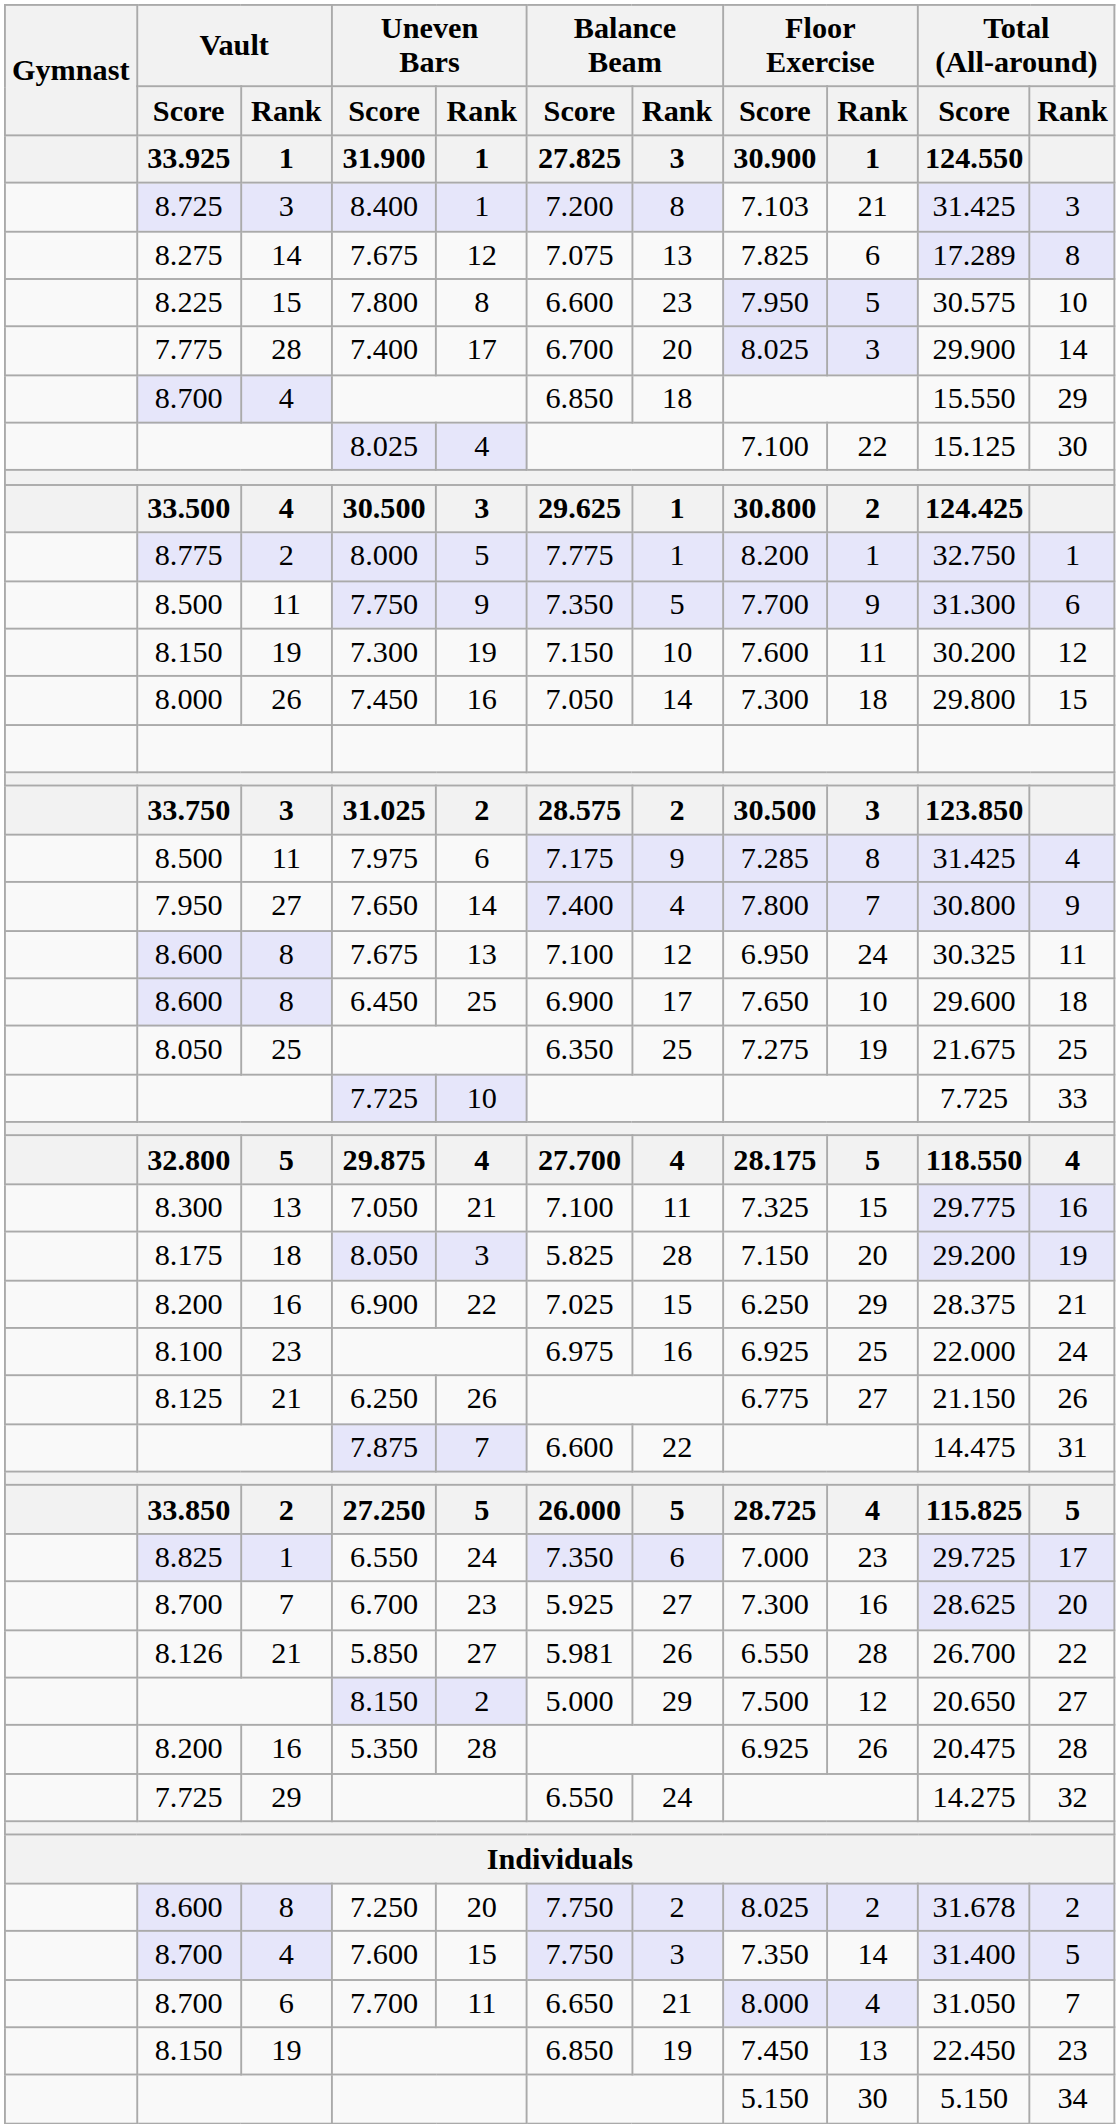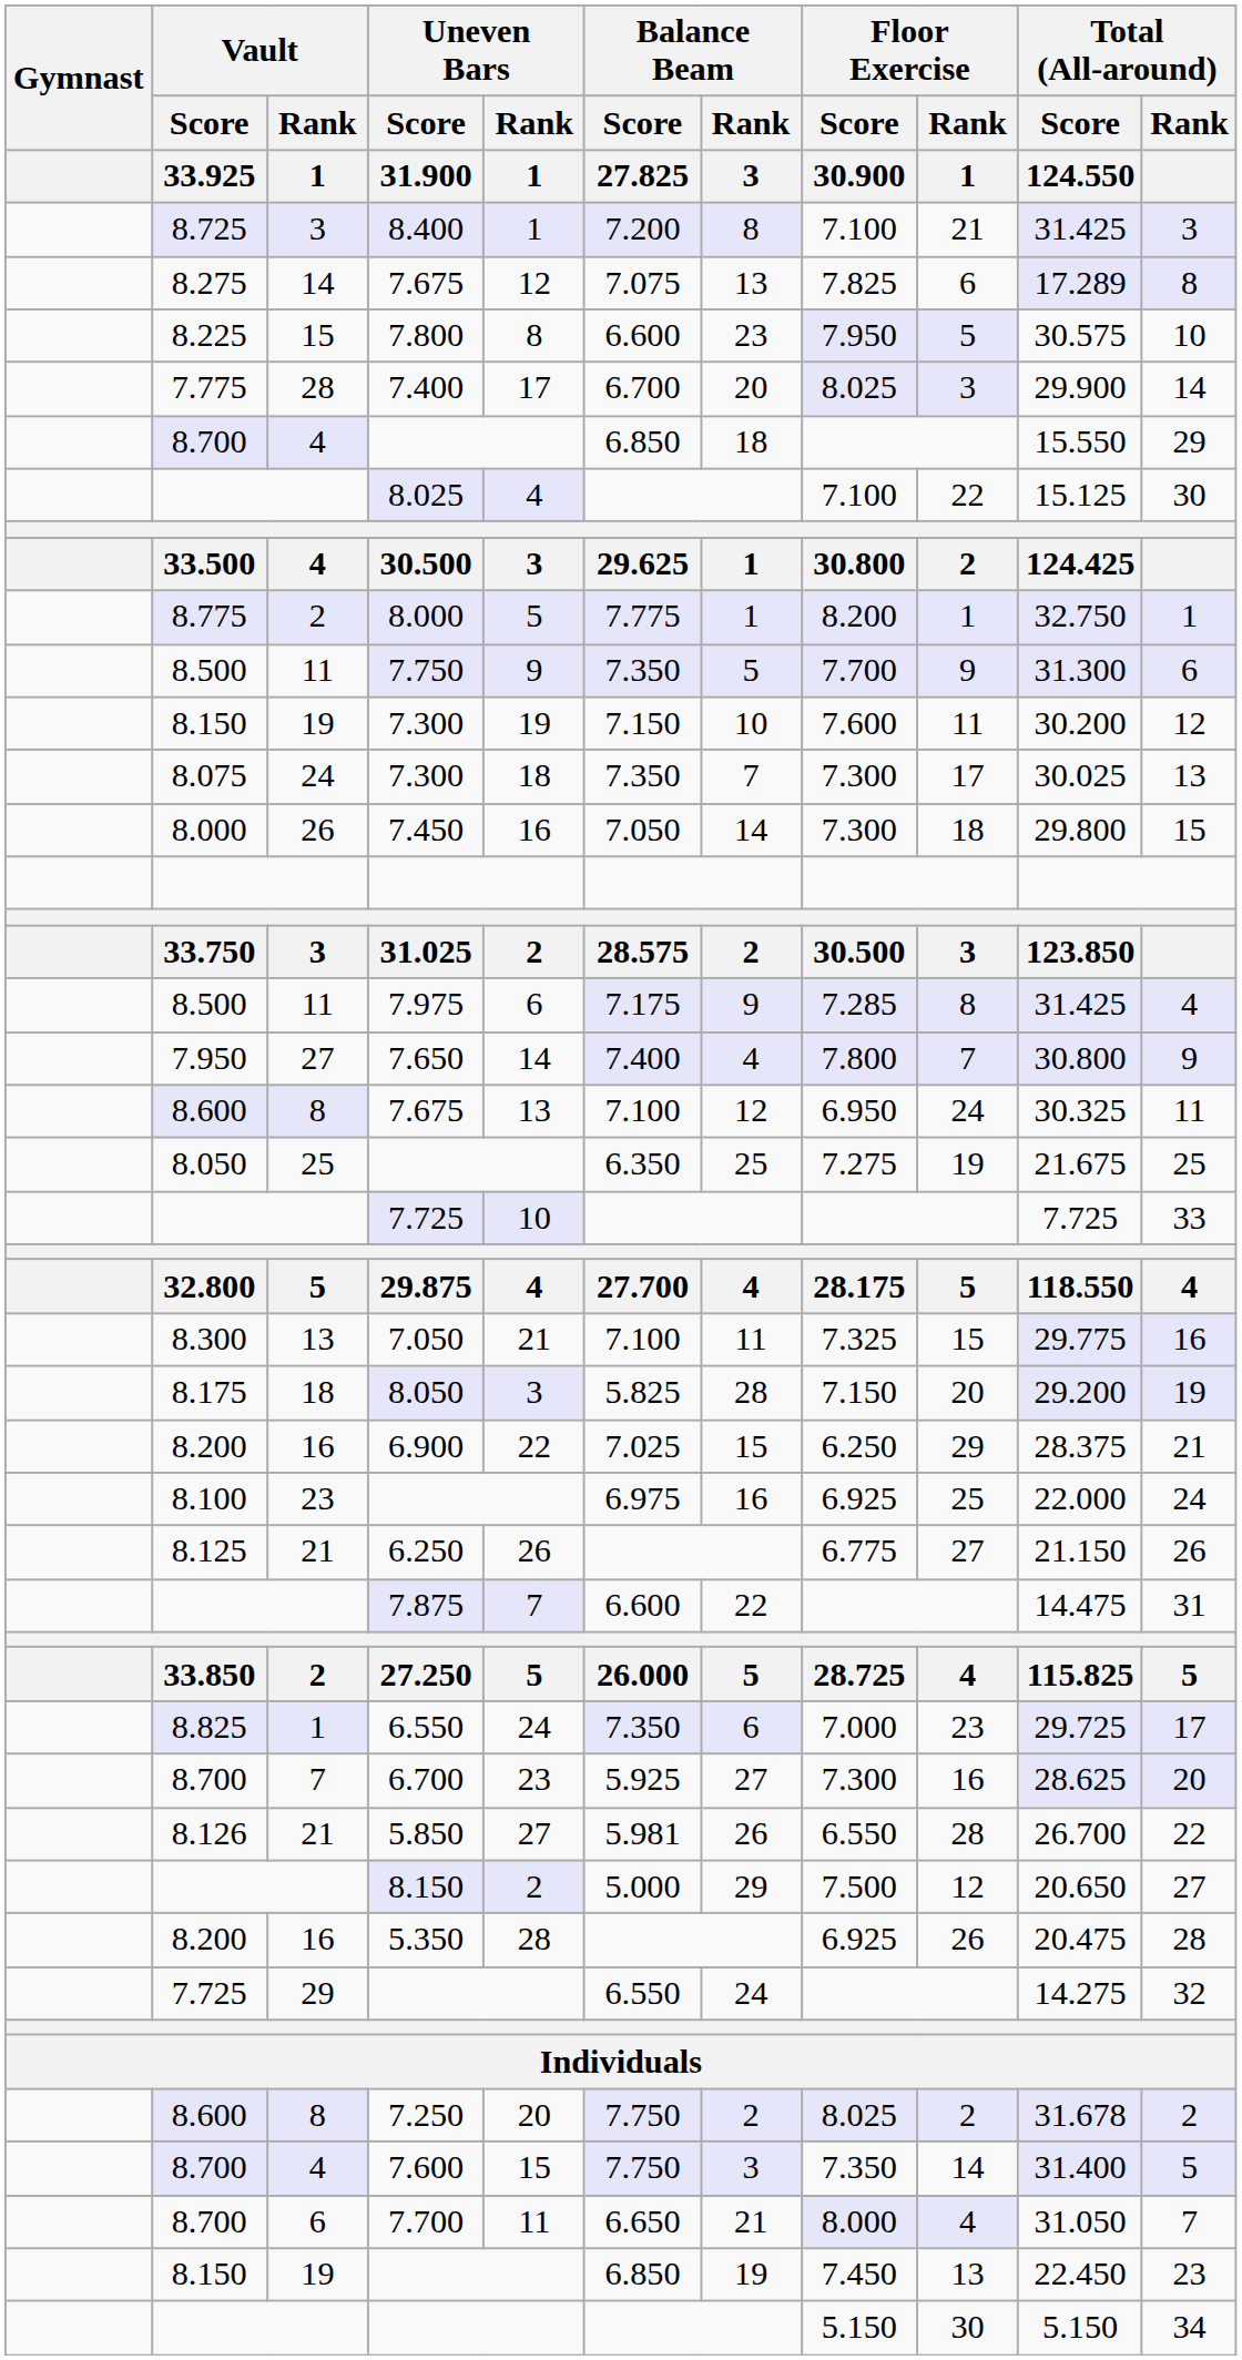 <table class="wikitable" style="text-align:center">
 <tr>
 <th rowspan=2>Gymnast</th>
 <th style="width:6em" colspan=2>Vault</th>
 <th style="width:6em" colspan=2>Uneven<br>Bars</th>
 <th style="width:6em" colspan=2>Balance<br>Beam</th>
 <th style="width:6em" colspan=2>Floor<br>Exercise</th>
 <th style="width:6em" colspan=2>Total<br>(All-around)</th>
 </tr>
 <tr>
 <th>Score</th>
 <th>Rank</th>
 <th>Score</th>
 <th>Rank</th>
 <th>Score</th>
 <th>Rank</th>
 <th>Score</th>
 <th>Rank</th>
 <th>Score</th>
 <th>Rank</th>
 </tr>
 <tr>
 <th></th>
 <th>33.925</th>
 <th>1</th>
 <th>31.900</th>
 <th>1</th>
 <th>27.825</th>
 <th>3</th>
 <th>30.900</th>
 <th>1</th>
 <th>124.550</th>
 <th></th>
 </tr>
 <tr>
 <td align=left></td>
 <td bgcolor="lavender">8.725</td>
 <td bgcolor="lavender">3</td>
 <td bgcolor="lavender">8.400</td>
 <td bgcolor="lavender">1</td>
 <td bgcolor="lavender">7.200</td>
 <td bgcolor="lavender">8</td>
-<td>7.103</td>
+<td>7.100</td>
 <td>21</td>
 <td bgcolor="lavender">31.425</td>
 <td bgcolor="lavender">3</td>
 </tr>
 <tr>
 <td align=left></td>
 <td>8.275</td>
 <td>14</td>
 <td>7.675</td>
 <td>12</td>
 <td>7.075</td>
 <td>13</td>
 <td>7.825</td>
 <td>6</td>
 <td bgcolor="lavender">17.289</td>
 <td bgcolor="lavender">8</td>
 </tr>
 <tr>
 <td align=left></td>
 <td>8.225</td>
 <td>15</td>
 <td>7.800</td>
 <td>8</td>
 <td>6.600</td>
 <td>23</td>
 <td bgcolor="lavender">7.950</td>
 <td bgcolor="lavender">5</td>
 <td>30.575</td>
 <td>10</td>
 </tr>
 <tr>
 <td align=left></td>
 <td>7.775</td>
 <td>28</td>
 <td>7.400</td>
 <td>17</td>
 <td>6.700</td>
 <td>20</td>
 <td bgcolor="lavender">8.025</td>
 <td bgcolor="lavender">3</td>
 <td>29.900</td>
 <td>14</td>
 </tr>
 <tr>
 <td align=left></td>
 <td bgcolor="lavender">8.700</td>
 <td bgcolor="lavender">4</td>
 <td colspan=2> </td>
 <td>6.850</td>
 <td>18</td>
 <td colspan=2> </td>
 <td>15.550</td>
 <td>29</td>
 </tr>
 <tr>
 <td align=left></td>
 <td colspan=2> </td>
 <td bgcolor="lavender">8.025</td>
 <td bgcolor="lavender">4</td>
 <td colspan=2> </td>
 <td>7.100</td>
 <td>22</td>
 <td>15.125</td>
 <td>30</td>
 </tr>
 <tr>
 <th colspan=11></th>
 </tr>
 <tr>
 <th></th>
 <th>33.500</th>
 <th>4</th>
 <th>30.500</th>
 <th>3</th>
 <th>29.625</th>
 <th>1</th>
 <th>30.800</th>
 <th>2</th>
 <th>124.425</th>
 <th></th>
 </tr>
 <tr>
 <td align=left></td>
 <td bgcolor="lavender">8.775</td>
 <td bgcolor="lavender">2</td>
 <td bgcolor="lavender">8.000</td>
 <td bgcolor="lavender">5</td>
 <td bgcolor="lavender">7.775</td>
 <td bgcolor="lavender">1</td>
 <td bgcolor="lavender">8.200</td>
 <td bgcolor="lavender">1</td>
 <td bgcolor="lavender">32.750</td>
 <td bgcolor="lavender">1</td>
 </tr>
 <tr>
 <td align=left></td>
 <td>8.500</td>
 <td>11</td>
 <td bgcolor="lavender">7.750</td>
 <td bgcolor="lavender">9</td>
 <td bgcolor="lavender">7.350</td>
 <td bgcolor="lavender">5</td>
 <td bgcolor="lavender">7.700</td>
 <td bgcolor="lavender">9</td>
 <td bgcolor="lavender">31.300</td>
 <td bgcolor="lavender">6</td>
 </tr>
 <tr>
 <td align=left></td>
 <td>8.150</td>
 <td>19</td>
 <td>7.300</td>
 <td>19</td>
 <td>7.150</td>
 <td>10</td>
 <td>7.600</td>
 <td>11</td>
 <td>30.200</td>
 <td>12</td>
 </tr>
 <tr>
 <td align=left></td>
+<td>8.075</td>
+<td>24</td>
+<td>7.300</td>
+<td>18</td>
+<td>7.350</td>
+<td>7</td>
+<td>7.300</td>
+<td>17</td>
+<td>30.025</td>
+<td>13</td>
+</tr>
+<tr>
+<td align=left></td>
 <td>8.000</td>
 <td>26</td>
 <td>7.450</td>
 <td>16</td>
 <td>7.050</td>
 <td>14</td>
 <td>7.300</td>
 <td>18</td>
 <td>29.800</td>
 <td>15</td>
 </tr>
 <tr>
 <td align=left></td>
 <td colspan=2> </td>
 <td colspan=2> </td>
 <td colspan=2> </td>
 <td colspan=2> </td>
 <td colspan=2> </td>
 </tr>
 <tr>
 <th colspan=11></th>
 </tr>
 <tr>
 <th></th>
 <th>33.750</th>
 <th>3</th>
 <th>31.025</th>
 <th>2</th>
 <th>28.575</th>
 <th>2</th>
 <th>30.500</th>
 <th>3</th>
 <th>123.850</th>
 <th></th>
 </tr>
 <tr>
 <td align=left></td>
 <td>8.500</td>
 <td>11</td>
 <td>7.975</td>
 <td>6</td>
 <td bgcolor="lavender">7.175</td>
 <td bgcolor="lavender">9</td>
 <td bgcolor="lavender">7.285</td>
 <td bgcolor="lavender">8</td>
 <td bgcolor="lavender">31.425</td>
 <td bgcolor="lavender">4</td>
 </tr>
 <tr>
 <td align=left></td>
 <td>7.950</td>
 <td>27</td>
 <td>7.650</td>
 <td>14</td>
 <td bgcolor="lavender">7.400</td>
 <td bgcolor="lavender">4</td>
 <td bgcolor="lavender">7.800</td>
 <td bgcolor="lavender">7</td>
 <td bgcolor="lavender">30.800</td>
 <td bgcolor="lavender">9</td>
 </tr>
 <tr>
 <td align=left></td>
 <td bgcolor="lavender">8.600</td>
 <td bgcolor="lavender">8</td>
 <td>7.675</td>
 <td>13</td>
 <td>7.100</td>
 <td>12</td>
 <td>6.950</td>
 <td>24</td>
 <td>30.325</td>
 <td>11</td>
-</tr>
-<tr>
-<td align=left></td>
-<td bgcolor="lavender">8.600</td>
-<td bgcolor="lavender">8</td>
-<td>6.450</td>
-<td>25</td>
-<td>6.900</td>
-<td>17</td>
-<td>7.650</td>
-<td>10</td>
-<td>29.600</td>
-<td>18</td>
 </tr>
 <tr>
 <td align=left></td>
 <td>8.050</td>
 <td>25</td>
 <td colspan=2> </td>
 <td>6.350</td>
 <td>25</td>
 <td>7.275</td>
 <td>19</td>
 <td>21.675</td>
 <td>25</td>
 </tr>
 <tr>
 <td align=left></td>
 <td colspan=2> </td>
 <td bgcolor="lavender">7.725</td>
 <td bgcolor="lavender">10</td>
 <td colspan=2> </td>
 <td colspan=2> </td>
 <td>7.725</td>
 <td>33</td>
 </tr>
 <tr>
 <th colspan=11></th>
 </tr>
 <tr>
 <th></th>
 <th>32.800</th>
 <th>5</th>
 <th>29.875</th>
 <th>4</th>
 <th>27.700</th>
 <th>4</th>
 <th>28.175</th>
 <th>5</th>
 <th>118.550</th>
 <th>4</th>
 </tr>
 <tr>
 <td align=left></td>
 <td>8.300</td>
 <td>13</td>
 <td>7.050</td>
 <td>21</td>
 <td>7.100</td>
 <td>11</td>
 <td>7.325</td>
 <td>15</td>
 <td bgcolor="lavender">29.775</td>
 <td bgcolor="lavender">16</td>
 </tr>
 <tr>
 <td align=left></td>
 <td>8.175</td>
 <td>18</td>
 <td bgcolor="lavender">8.050</td>
 <td bgcolor="lavender">3</td>
 <td>5.825</td>
 <td>28</td>
 <td>7.150</td>
 <td>20</td>
 <td bgcolor="lavender">29.200</td>
 <td bgcolor="lavender">19</td>
 </tr>
 <tr>
 <td align=left></td>
 <td>8.200</td>
 <td>16</td>
 <td>6.900</td>
 <td>22</td>
 <td>7.025</td>
 <td>15</td>
 <td>6.250</td>
 <td>29</td>
 <td>28.375</td>
 <td>21</td>
 </tr>
 <tr>
 <td align=left></td>
 <td>8.100</td>
 <td>23</td>
 <td colspan=2> </td>
 <td>6.975</td>
 <td>16</td>
 <td>6.925</td>
 <td>25</td>
 <td>22.000</td>
 <td>24</td>
 </tr>
 <tr>
 <td align=left></td>
 <td>8.125</td>
 <td>21</td>
 <td>6.250</td>
 <td>26</td>
 <td colspan=2> </td>
 <td>6.775</td>
 <td>27</td>
 <td>21.150</td>
 <td>26</td>
 </tr>
 <tr>
 <td align=left></td>
 <td colspan=2> </td>
 <td bgcolor="lavender">7.875</td>
 <td bgcolor="lavender">7</td>
 <td>6.600</td>
 <td>22</td>
 <td colspan=2> </td>
 <td>14.475</td>
 <td>31</td>
 </tr>
 <tr>
 <th colspan=11></th>
 </tr>
 <tr>
 <th></th>
 <th>33.850</th>
 <th>2</th>
 <th>27.250</th>
 <th>5</th>
 <th>26.000</th>
 <th>5</th>
 <th>28.725</th>
 <th>4</th>
 <th>115.825</th>
 <th>5</th>
 </tr>
 <tr>
 <td align=left></td>
 <td bgcolor="lavender">8.825</td>
 <td bgcolor="lavender">1</td>
 <td>6.550</td>
 <td>24</td>
 <td bgcolor="lavender">7.350</td>
 <td bgcolor="lavender">6</td>
 <td>7.000</td>
 <td>23</td>
 <td bgcolor="lavender">29.725</td>
 <td bgcolor="lavender">17</td>
 </tr>
 <tr>
 <td align=left></td>
 <td>8.700</td>
 <td>7</td>
 <td>6.700</td>
 <td>23</td>
 <td>5.925</td>
 <td>27</td>
 <td>7.300</td>
 <td>16</td>
 <td bgcolor="lavender">28.625</td>
 <td bgcolor="lavender">20</td>
 </tr>
 <tr>
 <td align=left></td>
 <td>8.126</td>
 <td>21</td>
 <td>5.850</td>
 <td>27</td>
 <td>5.981</td>
 <td>26</td>
 <td>6.550</td>
 <td>28</td>
 <td>26.700</td>
 <td>22</td>
 </tr>
 <tr>
 <td align=left></td>
 <td colspan=2> </td>
 <td bgcolor="lavender">8.150</td>
 <td bgcolor="lavender">2</td>
 <td>5.000</td>
 <td>29</td>
 <td>7.500</td>
 <td>12</td>
 <td>20.650</td>
 <td>27</td>
 </tr>
 <tr>
 <td align=left></td>
 <td>8.200</td>
 <td>16</td>
 <td>5.350</td>
 <td>28</td>
 <td colspan=2> </td>
 <td>6.925</td>
 <td>26</td>
 <td>20.475</td>
 <td>28</td>
 </tr>
 <tr>
 <td align=left></td>
 <td>7.725</td>
 <td>29</td>
 <td colspan=2> </td>
 <td>6.550</td>
 <td>24</td>
 <td colspan=2> </td>
 <td>14.275</td>
 <td>32</td>
 </tr>
 <tr>
 <th colspan=11></th>
 </tr>
 <tr>
 <th colspan=11>Individuals</th>
 </tr>
 <tr>
 <td align=left></td>
 <td bgcolor="lavender">8.600</td>
 <td bgcolor="lavender">8</td>
 <td>7.250</td>
 <td>20</td>
 <td bgcolor="lavender">7.750</td>
 <td bgcolor="lavender">2</td>
 <td bgcolor="lavender">8.025</td>
 <td bgcolor="lavender">2</td>
 <td bgcolor="lavender">31.678</td>
 <td bgcolor="lavender">2</td>
 </tr>
 <tr>
 <td align=left></td>
 <td bgcolor="lavender">8.700</td>
 <td bgcolor="lavender">4</td>
 <td>7.600</td>
 <td>15</td>
 <td bgcolor="lavender">7.750</td>
 <td bgcolor="lavender">3</td>
 <td>7.350</td>
 <td>14</td>
 <td bgcolor="lavender">31.400</td>
 <td bgcolor="lavender">5</td>
 </tr>
 <tr>
 <td align=left></td>
 <td>8.700</td>
 <td>6</td>
 <td>7.700</td>
 <td>11</td>
 <td>6.650</td>
 <td>21</td>
 <td bgcolor="lavender">8.000</td>
 <td bgcolor="lavender">4</td>
 <td>31.050</td>
 <td>7</td>
 </tr>
 <tr>
 <td align=left></td>
 <td>8.150</td>
 <td>19</td>
 <td colspan=2> </td>
 <td>6.850</td>
 <td>19</td>
 <td>7.450</td>
 <td>13</td>
 <td>22.450</td>
 <td>23</td>
 </tr>
 <tr>
 <td align=left></td>
 <td colspan=2> </td>
 <td colspan=2> </td>
 <td colspan=2> </td>
 <td>5.150</td>
 <td>30</td>
 <td>5.150</td>
 <td>34</td>
 </tr>
 </table>
